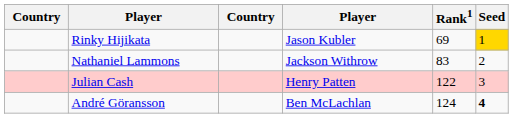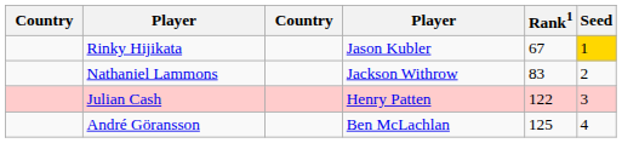 <table class="wikitable">
 <tr>
 <th width="70">Country</th>
 <th width="175">Player</th>
 <th width="70">Country</th>
 <th width="175">Player</th>
 <th>Rank<sup>1</sup></th>
 <th>Seed</th>
 </tr>
 <tr>
 <td></td>
 <td><a href='#'>Rinky Hijikata</a></td>
 <td></td>
 <td><a href='#'>Jason Kubler</a></td>
-<td>69</td>
+<td>67</td>
 <td style="background: gold;">1</td>
 </tr>
 <tr>
 <td></td>
 <td><a href='#'>Nathaniel Lammons</a></td>
 <td></td>
 <td><a href='#'>Jackson Withrow</a></td>
 <td>83</td>
 <td>2</td>
 </tr>
 <tr bgcolor=#fcc>
 <td></td>
 <td><a href='#'>Julian Cash</a></td>
 <td></td>
 <td><a href='#'>Henry Patten</a></td>
 <td>122</td>
 <td>3</td>
 </tr>
 <tr>
 <td></td>
 <td><a href='#'>André Göransson</a></td>
 <td></td>
 <td><a href='#'>Ben McLachlan</a></td>
-<td>124</td>
-<td><strong>4</strong></td>
+<td>125</td>
+<td>4</td>
 </tr>
 </table>
